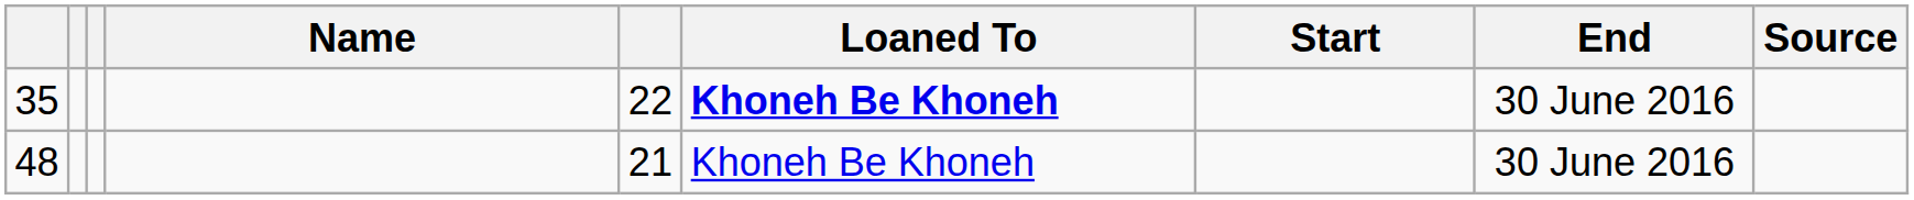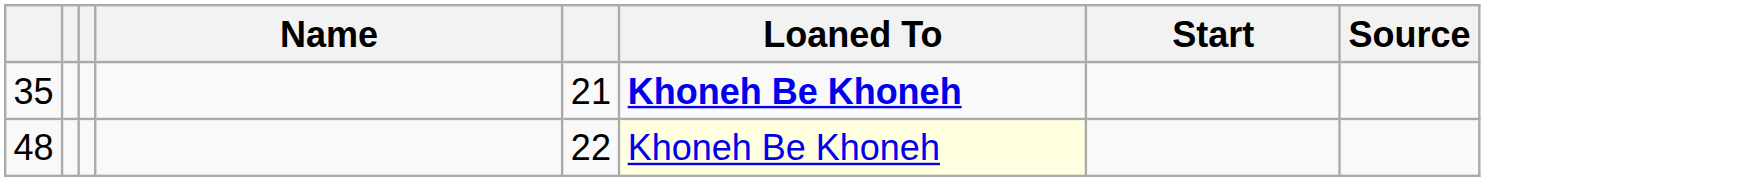 <table class="wikitable plainrowheaders sortable" style="font-size:95%">
 <tr>
 <th></th>
 <th></th>
 <th></th>
 <th scope="col" style="width:190px;">Name</th>
 <th></th>
 <th scope="col" style="width:190px;">Loaned To</th>
 <th scope="col" style="width:100px;">Start</th>
-<th scope="col" style="width:100px;">End</th>
 <th>Source</th>
 </tr>
 <tr>
 <td align=center>35</td>
 <td align=center></td>
 <td align=center></td>
 <td></td>
-<td align=center>22</td>
+<td align=center>21</td>
 <td><strong><a href='#'>Khoneh Be Khoneh</a></strong></td>
 <td align=center></td>
-<td align=center>30 June 2016</td>
 <td align=center></td>
 </tr>
 <tr>
 <td align=center>48</td>
 <td align=center></td>
 <td align=center></td>
 <td></td>
-<td align=center>21</td>
-<td><a href='#'>Khoneh Be Khoneh</a></td>
+<td align=center>22</td>
+<td style="background: lightyellow;"><a href='#'>Khoneh Be Khoneh</a></td>
 <td align=center></td>
-<td align=center>30 June 2016</td>
 <td align=center></td>
 </tr>
 </table>
